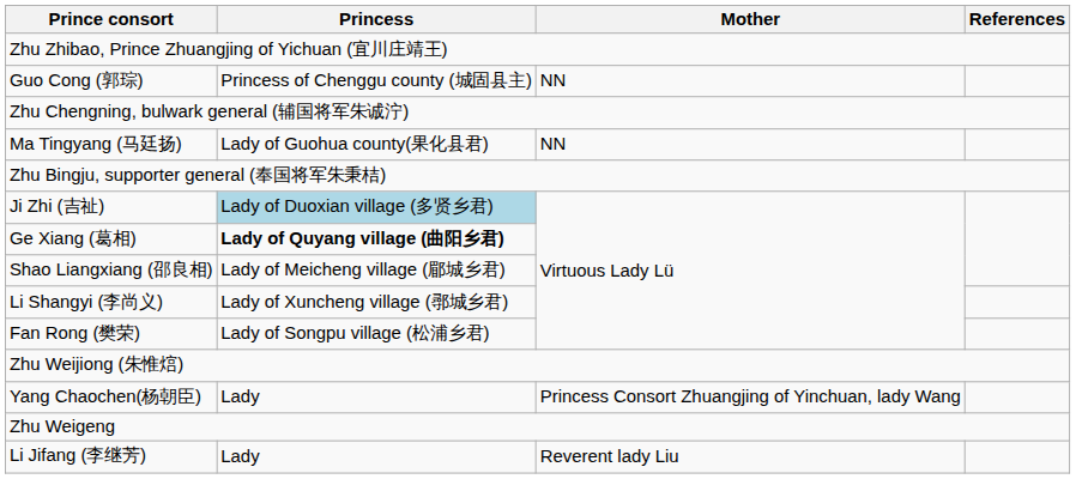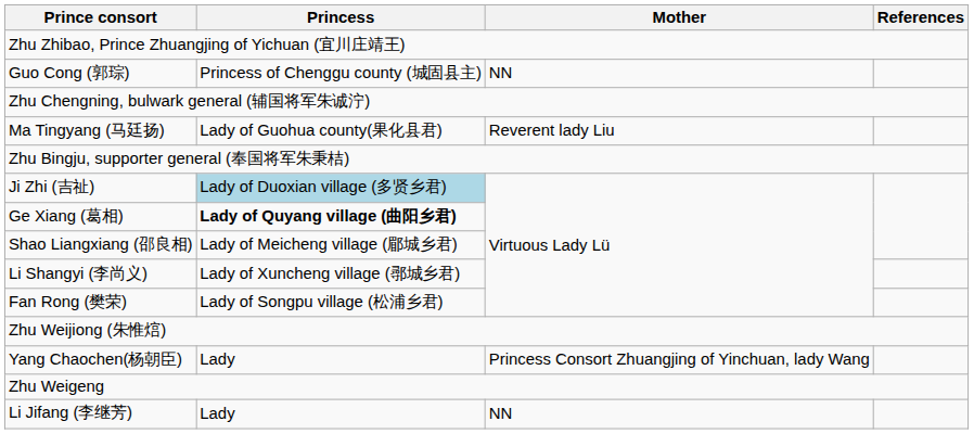 <table class="wikitable">
 <tr>
 <th>Prince consort</th>
 <th>Princess</th>
 <th>Mother</th>
 <th>References</th>
 </tr>
 <tr>
 <td colspan="4">Zhu Zhibao, Prince Zhuangjing of Yichuan (宜川庄靖王)</td>
 </tr>
 <tr>
 <td>Guo Cong (郭琮)</td>
 <td>Princess of Chenggu county (城固县主)</td>
 <td>NN</td>
 <td></td>
 </tr>
 <tr>
 <td colspan="4">Zhu Chengning, bulwark general (辅国将军朱诚泞)</td>
 </tr>
 <tr>
 <td>Ma Tingyang (马廷扬)</td>
 <td>Lady of Guohua county(果化县君)</td>
-<td>NN</td>
+<td>Reverent lady Liu</td>
 <td></td>
 </tr>
 <tr>
 <td colspan="4">Zhu Bingju, supporter general (奉国将军朱秉桔)</td>
 </tr>
 <tr>
 <td>Ji Zhi (吉祉)</td>
 <td style="background: lightblue;">Lady of Duoxian village (多贤乡君)</td>
 <td rowspan="5">Virtuous Lady Lü</td>
 <td rowspan="3"></td>
 </tr>
 <tr>
 <td>Ge Xiang (葛相)</td>
 <td><strong>Lady of Quyang village (曲阳乡君)</strong></td>
 </tr>
 <tr>
 <td>Shao Liangxiang (邵良相)</td>
 <td>Lady of Meicheng village (郿城乡君)</td>
 </tr>
 <tr>
 <td>Li Shangyi (李尚义)</td>
 <td>Lady of Xuncheng village  (鄩城乡君)</td>
 <td></td>
 </tr>
 <tr>
 <td>Fan Rong (樊荣)</td>
 <td>Lady of Songpu village (松浦乡君)</td>
 <td></td>
 </tr>
 <tr>
 <td colspan="4">Zhu Weijiong (朱惟熍)</td>
 </tr>
 <tr>
 <td>Yang Chaochen(杨朝臣)</td>
 <td>Lady</td>
 <td>Princess Consort Zhuangjing of Yinchuan, lady Wang</td>
 <td></td>
 </tr>
 <tr>
 <td colspan="4">Zhu Weigeng</td>
 </tr>
 <tr>
 <td>Li Jifang (李继芳)</td>
 <td>Lady</td>
-<td>Reverent lady Liu</td>
+<td>NN</td>
 <td></td>
 </tr>
 </table>
